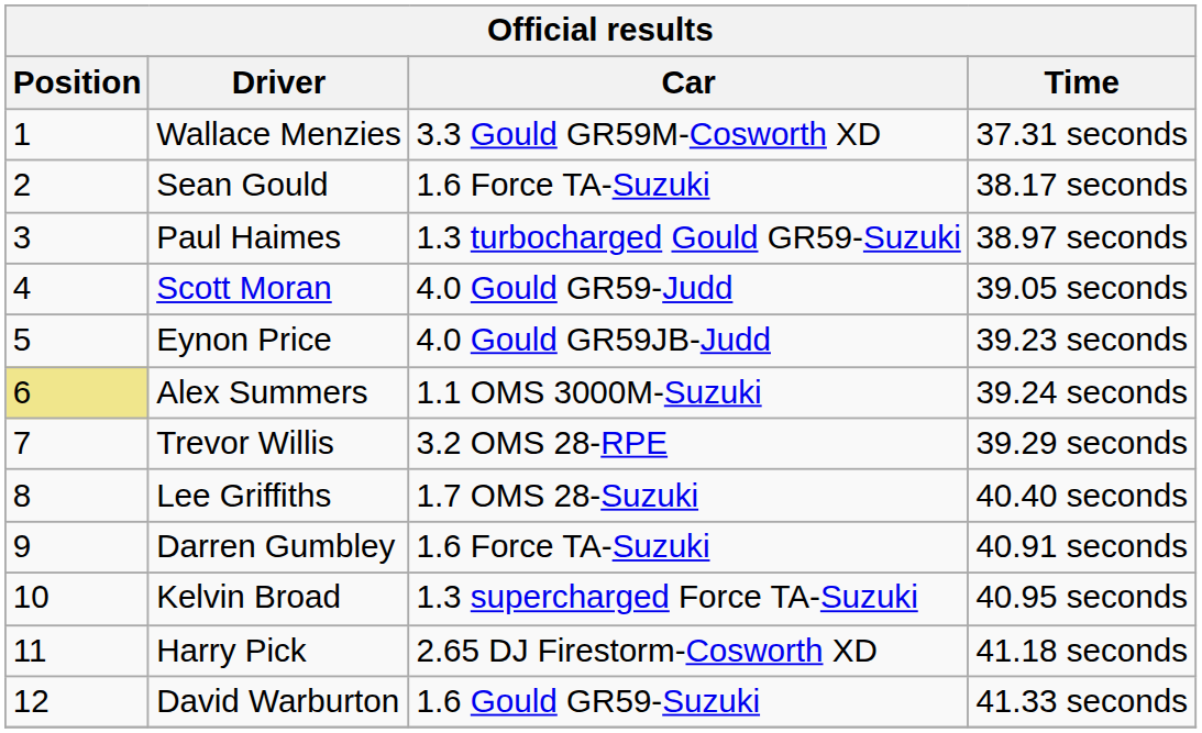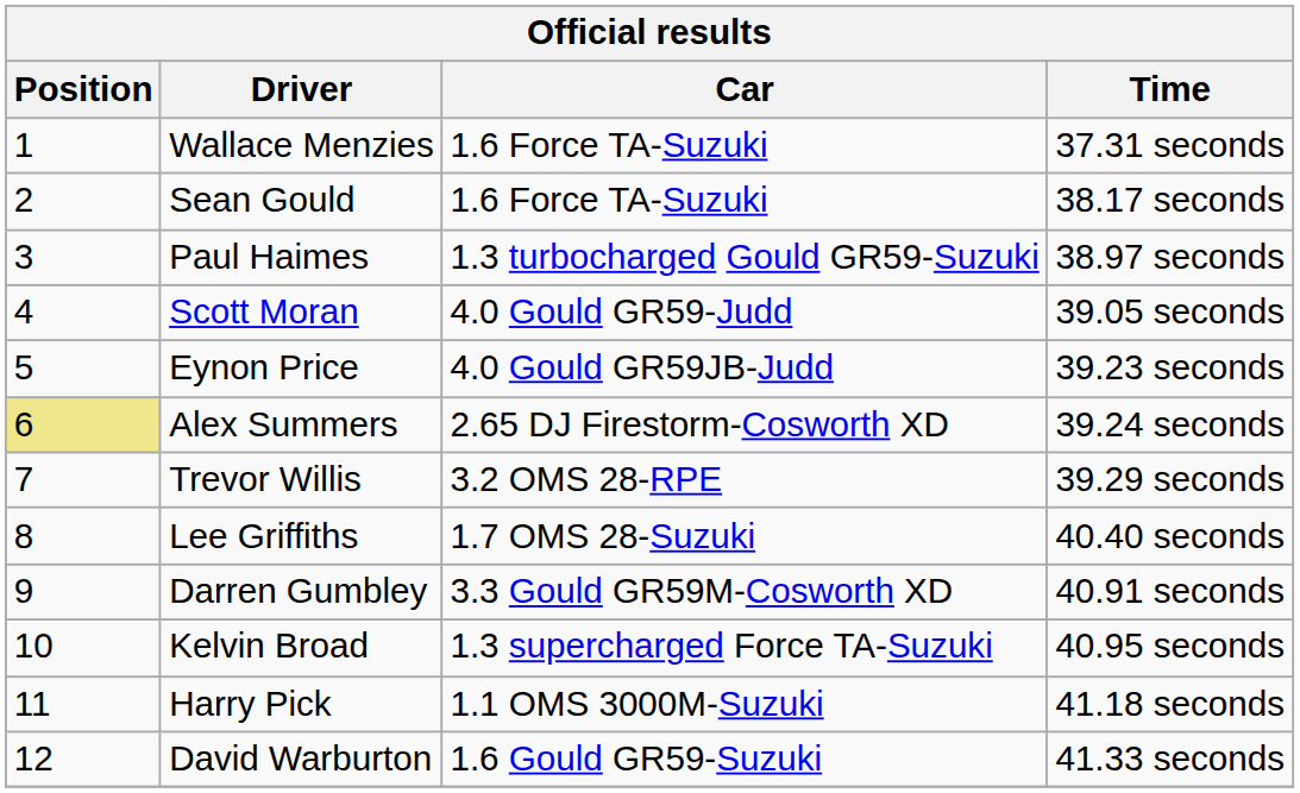 <table class="wikitable" style="font-size: 100%">
 <tr>
 <th colspan=4>Official results</th>
 </tr>
 <tr>
 <th>Position</th>
 <th>Driver</th>
 <th>Car</th>
 <th>Time</th>
 </tr>
 <tr>
 <td>1</td>
 <td>Wallace Menzies</td>
-<td>3.3 <a href='#'>Gould</a> GR59M-<a href='#'>Cosworth</a> XD</td>
+<td>1.6 Force TA-<a href='#'>Suzuki</a></td>
 <td>37.31 seconds</td>
 </tr>
 <tr>
 <td>2</td>
 <td>Sean Gould</td>
 <td>1.6 Force TA-<a href='#'>Suzuki</a></td>
 <td>38.17 seconds</td>
 </tr>
 <tr>
 <td>3</td>
 <td>Paul Haimes</td>
 <td>1.3 <a href='#'>turbocharged</a> <a href='#'>Gould</a> GR59-<a href='#'>Suzuki</a></td>
 <td>38.97 seconds</td>
 </tr>
 <tr>
 <td>4</td>
 <td><a href='#'>Scott Moran</a></td>
 <td>4.0 <a href='#'>Gould</a> GR59-<a href='#'>Judd</a></td>
 <td>39.05 seconds</td>
 </tr>
 <tr>
 <td>5</td>
 <td>Eynon Price</td>
 <td>4.0 <a href='#'>Gould</a> GR59JB-<a href='#'>Judd</a></td>
 <td>39.23 seconds</td>
 </tr>
 <tr>
 <td style="background: khaki;">6</td>
 <td>Alex Summers</td>
-<td>1.1 OMS 3000M-<a href='#'>Suzuki</a></td>
+<td>2.65 DJ Firestorm-<a href='#'>Cosworth</a> XD</td>
 <td>39.24 seconds</td>
 </tr>
 <tr>
 <td>7</td>
 <td>Trevor Willis</td>
 <td>3.2 OMS 28-<a href='#'>RPE</a></td>
 <td>39.29 seconds</td>
 </tr>
 <tr>
 <td>8</td>
 <td>Lee Griffiths</td>
 <td>1.7 OMS 28-<a href='#'>Suzuki</a></td>
 <td>40.40 seconds</td>
 </tr>
 <tr>
 <td>9</td>
 <td>Darren Gumbley</td>
-<td>1.6 Force TA-<a href='#'>Suzuki</a></td>
+<td>3.3 <a href='#'>Gould</a> GR59M-<a href='#'>Cosworth</a> XD</td>
 <td>40.91 seconds</td>
 </tr>
 <tr>
 <td>10</td>
 <td>Kelvin Broad</td>
 <td>1.3 <a href='#'>supercharged</a> Force TA-<a href='#'>Suzuki</a></td>
 <td>40.95 seconds</td>
 </tr>
 <tr>
 <td>11</td>
 <td>Harry Pick</td>
-<td>2.65 DJ Firestorm-<a href='#'>Cosworth</a> XD</td>
+<td>1.1 OMS 3000M-<a href='#'>Suzuki</a></td>
 <td>41.18 seconds</td>
 </tr>
 <tr>
 <td>12</td>
 <td>David Warburton</td>
 <td>1.6 <a href='#'>Gould</a> GR59-<a href='#'>Suzuki</a></td>
 <td>41.33 seconds</td>
 </tr>
 <tr>
 </tr>
 </table>
